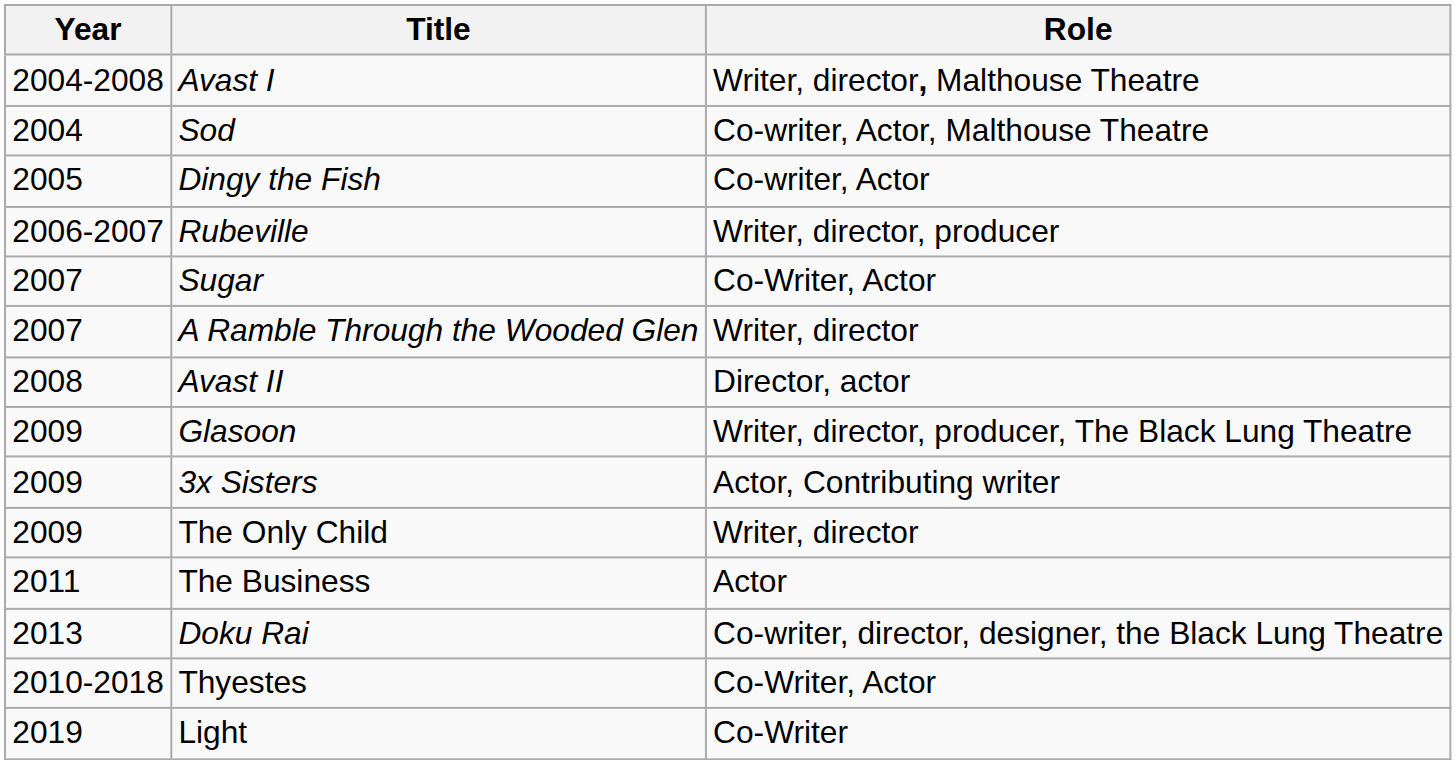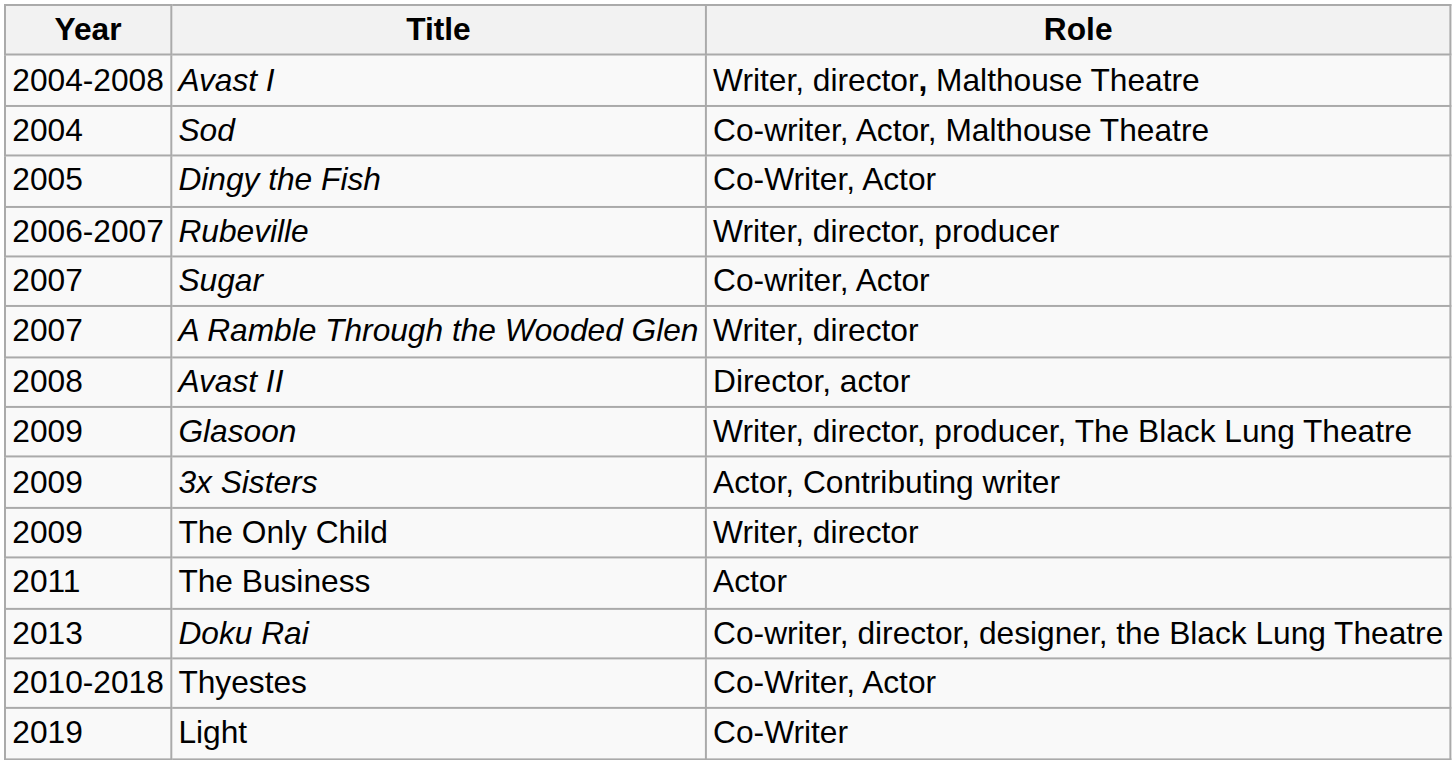 <table class="wikitable sortable">
 <tr>
 <th>Year</th>
 <th>Title</th>
 <th class="unsortable">Role</th>
 </tr>
 <tr>
 <td>2004-2008</td>
 <td><em>Avast I</em></td>
 <td>Writer, director<strong>,</strong> Malthouse Theatre</td>
 </tr>
 <tr>
 <td>2004</td>
 <td><em>Sod</em></td>
 <td>Co-writer, Actor,  Malthouse Theatre</td>
 </tr>
 <tr>
 <td>2005</td>
 <td><em>Dingy the Fish</em></td>
-<td>Co-writer, Actor</td>
+<td>Co-Writer, Actor</td>
 </tr>
 <tr>
 <td>2006-2007</td>
 <td><em>Rubeville</em></td>
 <td>Writer, director, producer</td>
 </tr>
 <tr>
 <td>2007</td>
 <td><em>Sugar</em></td>
-<td>Co-Writer, Actor</td>
+<td>Co-writer, Actor</td>
 </tr>
 <tr>
 <td>2007</td>
 <td><em>A Ramble Through the Wooded Glen</em></td>
 <td>Writer, director</td>
 </tr>
 <tr>
 <td>2008</td>
 <td><em>Avast II</em></td>
 <td>Director, actor</td>
 </tr>
 <tr>
 <td>2009</td>
 <td><em>Glasoon</em></td>
 <td>Writer, director, producer, The Black Lung Theatre</td>
 </tr>
 <tr>
 <td>2009</td>
 <td><em>3x Sisters</em></td>
 <td>Actor, Contributing writer</td>
 </tr>
 <tr>
 <td>2009</td>
 <td>The Only Child</td>
 <td>Writer, director</td>
 </tr>
 <tr>
 <td>2011</td>
 <td>The Business</td>
 <td>Actor</td>
 </tr>
 <tr>
 <td>2013</td>
 <td><em>Doku Rai</em></td>
 <td>Co-writer, director, designer, the Black Lung Theatre</td>
 </tr>
 <tr>
 <td>2010-2018</td>
 <td>Thyestes</td>
 <td>Co-Writer, Actor</td>
 </tr>
 <tr>
 <td>2019</td>
 <td>Light</td>
 <td>Co-Writer</td>
 </tr>
 </table>
